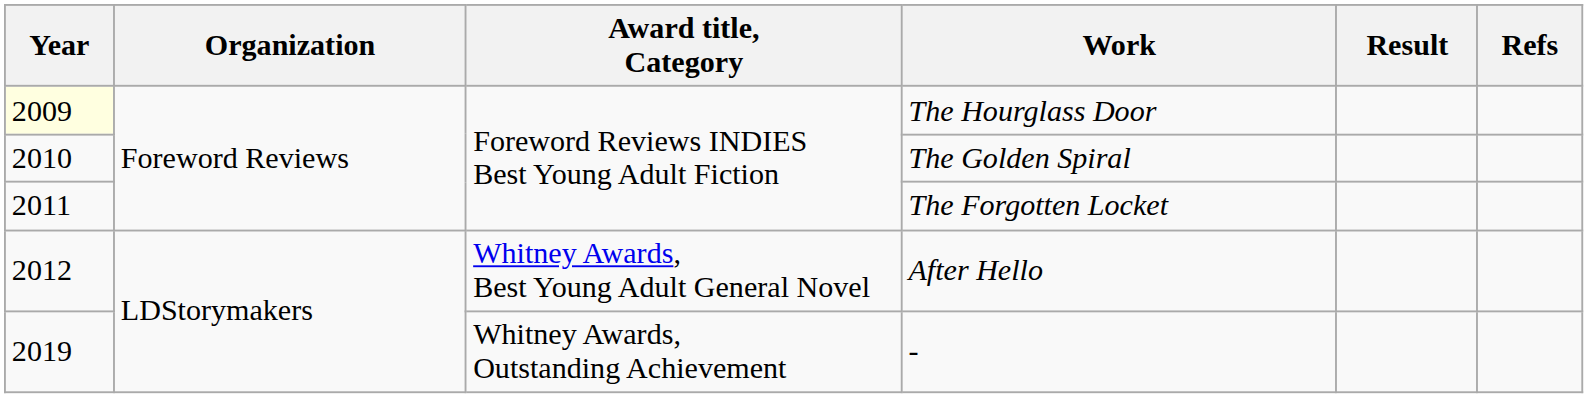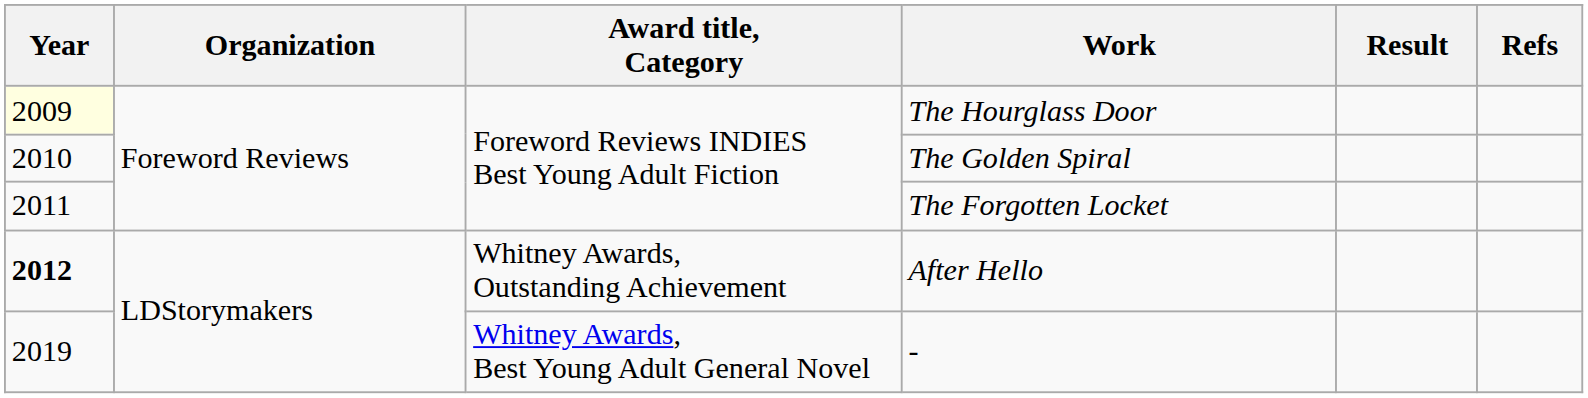 <table class="wikitable" style="width:95%;" cellpadding="5">
 <tr>
 <th scope="col" style="width:30px;">Year</th>
 <th scope="col" style="width:120px;">Organization</th>
 <th scope="col" style="width:150px;">Award title,<br>Category</th>
 <th scope="col" style="width:150px;">Work</th>
 <th scope="col" style="width:10px;">Result</th>
 <th scope="col" style="width:10px;">Refs<br></th>
 </tr>
 <tr>
 <td style="background: lightyellow;">2009</td>
 <td rowspan="3">Foreword Reviews</td>
 <td rowspan="3">Foreword Reviews INDIES<br>Best Young Adult Fiction</td>
 <td><em>The Hourglass Door</em></td>
 <td></td>
 <td></td>
 </tr>
 <tr>
 <td>2010</td>
 <td><em>The Golden Spiral</em></td>
 <td></td>
 <td></td>
 </tr>
 <tr>
 <td>2011</td>
 <td><em>The Forgotten Locket</em></td>
 <td></td>
 <td></td>
 </tr>
 <tr>
-<td>2012</td>
+<td><strong>2012</strong></td>
 <td rowspan="2">LDStorymakers</td>
-<td><a href='#'>Whitney Awards</a>,<br>Best Young Adult General Novel</td>
+<td>Whitney Awards,<br>Outstanding Achievement</td>
 <td><em>After Hello</em></td>
 <td></td>
 <td></td>
 </tr>
 <tr>
 <td>2019</td>
-<td>Whitney Awards,<br>Outstanding Achievement</td>
+<td><a href='#'>Whitney Awards</a>,<br>Best Young Adult General Novel</td>
 <td>-</td>
 <td></td>
 <td></td>
 </tr>
 </table>
